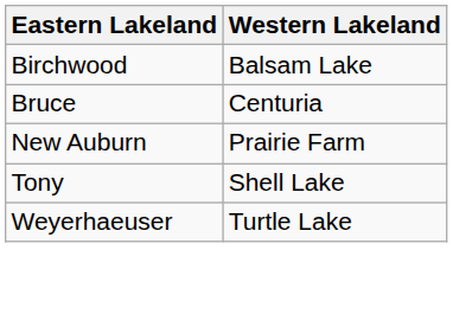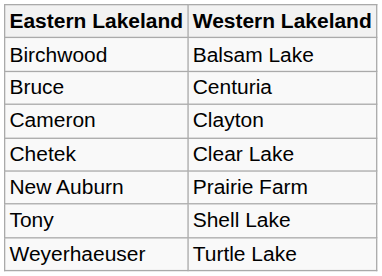 <table class="wikitable">
 <tr>
 <th>Eastern Lakeland</th>
 <th>Western Lakeland</th>
 </tr>
 <tr>
 <td>Birchwood</td>
 <td>Balsam Lake</td>
 </tr>
 <tr>
 <td>Bruce</td>
 <td>Centuria</td>
 </tr>
 <tr>
+<td>Cameron</td>
+<td>Clayton</td>
+</tr>
+<tr>
+<td>Chetek</td>
+<td>Clear Lake</td>
+</tr>
+<tr>
 <td>New Auburn</td>
 <td>Prairie Farm</td>
 </tr>
 <tr>
 <td>Tony</td>
 <td>Shell Lake</td>
 </tr>
 <tr>
 <td>Weyerhaeuser</td>
 <td>Turtle Lake</td>
 </tr>
 </table>
